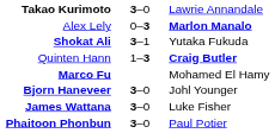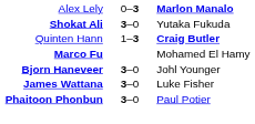 <table>
 <tr>
 <th width=400></th>
 <th width=70></th>
 <th width=400></th>
-</tr>
-<tr>
-<td align=right><strong>Takao Kurimoto</strong> </td>
-<td align=center><strong>3</strong>–0</td>
-<td> <a href='#'>Lawrie Annandale</a></td>
 </tr>
 <tr>
 <td align=right><a href='#'>Alex Lely</a> </td>
 <td align=center>0–<strong>3</strong></td>
 <td> <strong><a href='#'>Marlon Manalo</a></strong></td>
 </tr>
 <tr>
 <td align=right><strong><a href='#'>Shokat Ali</a></strong> </td>
-<td align=center><strong>3</strong>–1</td>
+<td align=center><strong>3</strong>–0</td>
 <td> Yutaka Fukuda</td>
 </tr>
 <tr>
 <td align=right><a href='#'>Quinten Hann</a> </td>
 <td align=center>1–<strong>3</strong></td>
 <td> <strong><a href='#'>Craig Butler</a></strong></td>
 </tr>
 <tr>
 <td align=right><strong><a href='#'>Marco Fu</a></strong> </td>
 <td align=center></td>
 <td> Mohamed El Hamy</td>
 </tr>
 <tr>
 <td align=right><strong><a href='#'>Bjorn Haneveer</a></strong> </td>
 <td align=center><strong>3</strong>–0</td>
 <td> Johl Younger</td>
 </tr>
 <tr>
 <td align=right><strong><a href='#'>James Wattana</a></strong> </td>
 <td align=center><strong>3</strong>–0</td>
 <td> Luke Fisher</td>
 </tr>
 <tr>
 <td align=right><strong><a href='#'>Phaitoon Phonbun</a></strong> </td>
 <td align=center><strong>3</strong>–0</td>
 <td> <a href='#'>Paul Potier</a></td>
 </tr>
 </table>
